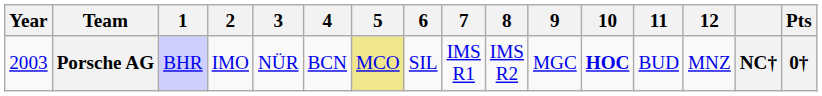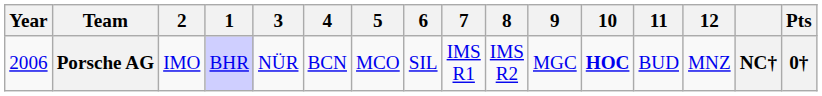 <table class="wikitable" style="text-align:center; font-size:85%">
 <tr>
 <th scope="col">Year</th>
 <th scope="col">Team</th>
+<th scope="col">2</th>
 <th scope="col">1</th>
-<th scope="col">2</th>
 <th scope="col">3</th>
 <th scope="col">4</th>
 <th scope="col">5</th>
 <th scope="col">6</th>
 <th scope="col">7</th>
 <th scope="col">8</th>
 <th scope="col">9</th>
 <th scope="col">10</th>
 <th scope="col">11</th>
 <th scope="col">12</th>
 <th scope="col"></th>
 <th scope="col">Pts</th>
 </tr>
 <tr>
-<td><a href='#'>2003</a></td>
+<td><a href='#'>2006</a></td>
 <th>Porsche AG</th>
+<td><a href='#'>IMO</a></td>
 <td style="background:#CFCFFF;"><a href='#'>BHR</a><br></td>
-<td><a href='#'>IMO</a></td>
 <td><a href='#'>NÜR</a></td>
 <td><a href='#'>BCN</a></td>
-<td style="background: khaki;"><a href='#'>MCO</a></td>
+<td><a href='#'>MCO</a></td>
 <td><a href='#'>SIL</a></td>
 <td><a href='#'>IMS<br>R1</a></td>
 <td><a href='#'>IMS<br>R2</a></td>
 <td><a href='#'>MGC</a></td>
 <td><strong><a href='#'>HOC</a></strong></td>
 <td><a href='#'>BUD</a></td>
 <td><a href='#'>MNZ</a></td>
 <th>NC†</th>
 <th>0†</th>
 </tr>
 </table>
